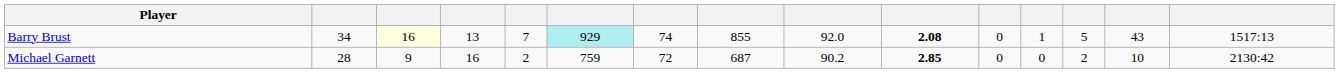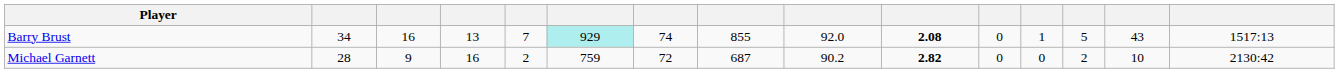 <table class="wikitable sortable" style="width:100%; text-align:center;">
 <tr align=center>
 <th>Player</th>
 <th></th>
 <th></th>
 <th></th>
 <th></th>
 <th></th>
 <th></th>
 <th></th>
 <th></th>
 <th></th>
 <th></th>
 <th></th>
 <th></th>
 <th></th>
 <th></th>
 </tr>
 <tr align=center>
 <td align=left><a href='#'>Barry Brust</a></td>
 <td>34</td>
-<td style="background: lightyellow;">16</td>
+<td>16</td>
 <td>13</td>
 <td>7</td>
 <td style="background: paleturquoise;">929</td>
 <td>74</td>
 <td>855</td>
 <td>92.0</td>
 <td><strong>2.08</strong></td>
 <td>0</td>
 <td>1</td>
 <td>5</td>
 <td>43</td>
 <td>1517:13</td>
 </tr>
 <tr align=center>
 <td align=left><a href='#'>Michael Garnett</a></td>
 <td>28</td>
 <td>9</td>
 <td>16</td>
 <td>2</td>
 <td>759</td>
 <td>72</td>
 <td>687</td>
 <td>90.2</td>
-<td><strong>2.85</strong></td>
+<td><strong>2.82</strong></td>
 <td>0</td>
 <td>0</td>
 <td>2</td>
 <td>10</td>
 <td>2130:42</td>
 </tr>
 </table>
